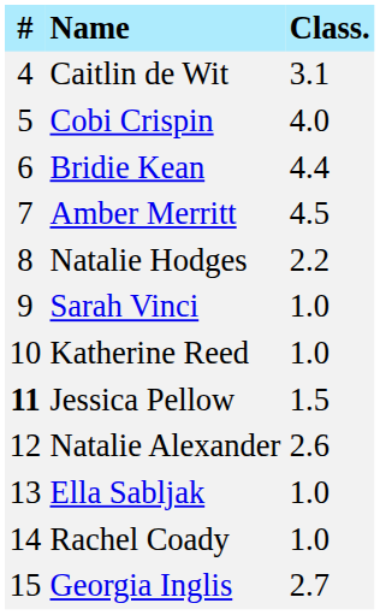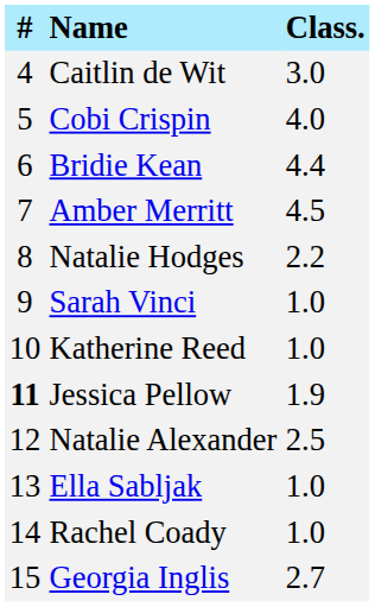 <table border=0 cellpadding=2 cellspacing=0  |- bgcolor=#F2F2F2 style="text-align:center; font-size:90%;">
 <tr bgcolor=#ADEBFD>
 <th>#</th>
 <th align=left>Name</th>
 <th align=left>Class.</th>
 </tr>
 <tr>
 <td>4</td>
 <td align=left>Caitlin de Wit</td>
-<td align=left>3.1</td>
+<td align=left>3.0</td>
 </tr>
 <tr>
 <td>5</td>
 <td align=left><a href='#'>Cobi Crispin</a></td>
 <td align=left>4.0</td>
 </tr>
 <tr>
 <td>6</td>
 <td align=left><a href='#'>Bridie Kean</a></td>
 <td align=left>4.4</td>
 </tr>
 <tr>
 <td>7</td>
 <td align=left><a href='#'>Amber Merritt</a></td>
 <td align=left>4.5</td>
 </tr>
 <tr>
 <td>8</td>
 <td align=left>Natalie Hodges</td>
 <td align=left>2.2</td>
 </tr>
 <tr>
 <td>9</td>
 <td align=left><a href='#'>Sarah Vinci</a></td>
 <td align=left>1.0</td>
 </tr>
 <tr>
 <td>10</td>
 <td align=left>Katherine Reed</td>
 <td align=left>1.0</td>
 </tr>
 <tr>
 <td><strong>11</strong></td>
 <td align=left>Jessica Pellow</td>
-<td align=left>1.5</td>
+<td align=left>1.9</td>
 </tr>
 <tr>
 <td>12</td>
 <td align=left>Natalie Alexander</td>
-<td align=left>2.6</td>
+<td align=left>2.5</td>
 </tr>
 <tr>
 <td>13</td>
 <td align=left><a href='#'>Ella Sabljak</a></td>
 <td align=left>1.0</td>
 </tr>
 <tr>
 <td>14</td>
 <td align=left>Rachel Coady</td>
 <td align=left>1.0</td>
 </tr>
 <tr>
 <td>15</td>
 <td align=left><a href='#'>Georgia Inglis</a></td>
 <td align=left>2.7</td>
 </tr>
 </table>
